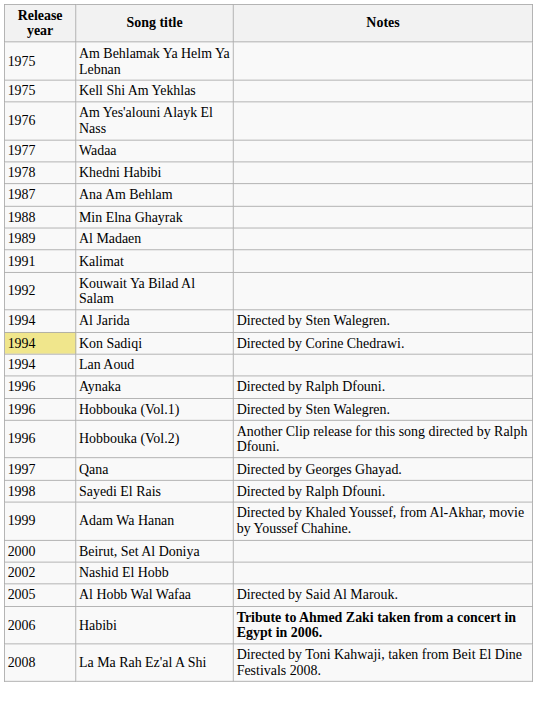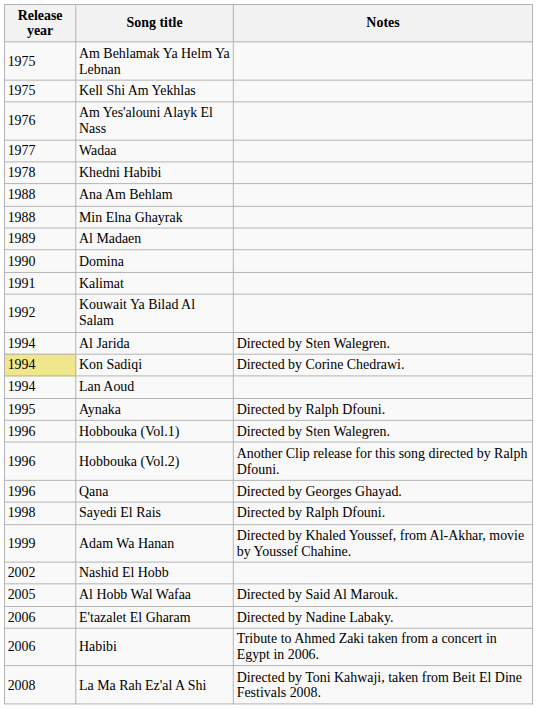 <table class="wikitable sortable">
 <tr>
 <th>Release year</th>
 <th>Song title</th>
 <th>Notes</th>
 </tr>
 <tr>
 <td>1975</td>
 <td>Am Behlamak Ya Helm Ya Lebnan</td>
 <td></td>
 </tr>
 <tr>
 <td>1975</td>
 <td>Kell Shi Am Yekhlas</td>
 <td></td>
 </tr>
 <tr>
 <td>1976</td>
 <td>Am Yes'alouni Alayk El Nass</td>
 <td></td>
 </tr>
 <tr>
 <td>1977</td>
 <td>Wadaa</td>
 <td></td>
 </tr>
 <tr>
 <td>1978</td>
 <td>Khedni Habibi</td>
 <td></td>
 </tr>
 <tr>
-<td>1987</td>
+<td>1988</td>
 <td>Ana Am Behlam</td>
 <td></td>
 </tr>
 <tr>
 <td>1988</td>
 <td>Min Elna Ghayrak</td>
 <td></td>
 </tr>
 <tr>
 <td>1989</td>
 <td>Al Madaen</td>
+<td></td>
+</tr>
+<tr>
+<td>1990</td>
+<td>Domina</td>
 <td></td>
 </tr>
 <tr>
 <td>1991</td>
 <td>Kalimat</td>
 <td></td>
 </tr>
 <tr>
 <td>1992</td>
 <td>Kouwait Ya Bilad Al Salam</td>
 <td></td>
 </tr>
 <tr>
 <td>1994</td>
 <td>Al Jarida</td>
 <td>Directed by Sten Walegren.</td>
 </tr>
 <tr>
 <td style="background: khaki;">1994</td>
 <td>Kon Sadiqi</td>
 <td>Directed by Corine Chedrawi.</td>
 </tr>
 <tr>
 <td>1994</td>
 <td>Lan Aoud</td>
 <td></td>
 </tr>
 <tr>
-<td>1996</td>
+<td>1995</td>
 <td>Aynaka</td>
 <td>Directed by Ralph Dfouni.</td>
 </tr>
 <tr>
 <td>1996</td>
 <td>Hobbouka (Vol.1)</td>
 <td>Directed by Sten Walegren.</td>
 </tr>
 <tr>
 <td>1996</td>
 <td>Hobbouka (Vol.2)</td>
 <td>Another Clip release for this song directed by Ralph Dfouni.</td>
 </tr>
 <tr>
-<td>1997</td>
+<td>1996</td>
 <td>Qana</td>
 <td>Directed by Georges Ghayad.</td>
 </tr>
 <tr>
 <td>1998</td>
 <td>Sayedi El Rais</td>
 <td>Directed by Ralph Dfouni.</td>
 </tr>
 <tr>
 <td>1999</td>
 <td>Adam Wa Hanan</td>
 <td>Directed by Khaled Youssef, from Al-Akhar, movie by Youssef Chahine.</td>
 </tr>
 <tr>
-<td>2000</td>
-<td>Beirut, Set Al Doniya</td>
-<td></td>
-</tr>
-<tr>
 <td>2002</td>
 <td>Nashid El Hobb</td>
 <td></td>
 </tr>
 <tr>
 <td>2005</td>
 <td>Al Hobb Wal Wafaa</td>
 <td>Directed by Said Al Marouk.</td>
 </tr>
 <tr>
 <td>2006</td>
+<td>E'tazalet El Gharam</td>
+<td>Directed by Nadine Labaky.</td>
+</tr>
+<tr>
+<td>2006</td>
 <td>Habibi</td>
-<td><strong>Tribute to Ahmed Zaki taken from a concert in Egypt in 2006.</strong></td>
+<td>Tribute to Ahmed Zaki taken from a concert in Egypt in 2006.</td>
 </tr>
 <tr>
 <td>2008</td>
 <td>La Ma Rah Ez'al A Shi</td>
 <td>Directed by Toni Kahwaji, taken from Beit El Dine Festivals 2008.</td>
 </tr>
 </table>
